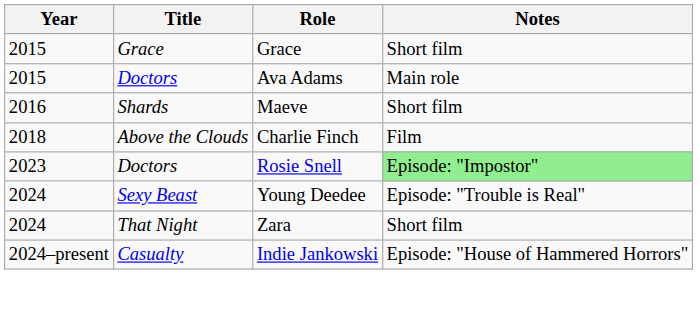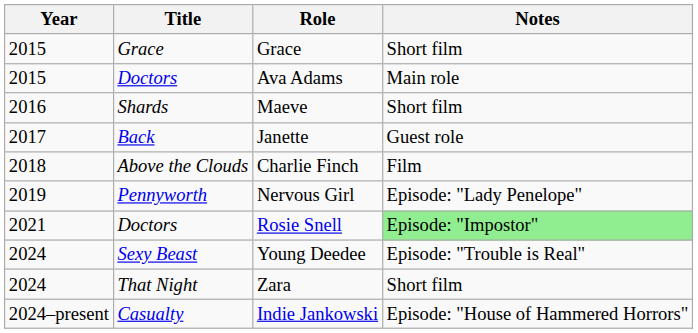 <table class="wikitable">
 <tr>
 <th>Year</th>
 <th>Title</th>
 <th>Role</th>
 <th>Notes</th>
 </tr>
 <tr>
 <td>2015</td>
 <td><em>Grace</em></td>
 <td>Grace</td>
 <td>Short film</td>
 </tr>
 <tr>
 <td>2015</td>
 <td><em><a href='#'>Doctors</a></em></td>
 <td>Ava Adams</td>
 <td>Main role</td>
 </tr>
 <tr>
 <td>2016</td>
 <td><em>Shards</em></td>
 <td>Maeve</td>
 <td>Short film</td>
 </tr>
 <tr>
+<td>2017</td>
+<td><em><a href='#'>Back</a></em></td>
+<td>Janette</td>
+<td>Guest role</td>
+</tr>
+<tr>
 <td>2018</td>
 <td><em>Above the Clouds</em></td>
 <td>Charlie Finch</td>
 <td>Film</td>
 </tr>
 <tr>
-<td>2023</td>
+<td>2019</td>
+<td><em><a href='#'>Pennyworth</a></em></td>
+<td>Nervous Girl</td>
+<td>Episode: "Lady Penelope"</td>
+</tr>
+<tr>
+<td>2021</td>
 <td><em>Doctors</em></td>
 <td><a href='#'>Rosie Snell</a></td>
 <td style="background: lightgreen;">Episode: "Impostor"</td>
 </tr>
 <tr>
 <td>2024</td>
 <td><em><a href='#'>Sexy Beast</a></em></td>
 <td>Young Deedee</td>
 <td>Episode: "Trouble is Real"</td>
 </tr>
 <tr>
 <td>2024</td>
 <td><em>That Night</em></td>
 <td>Zara</td>
 <td>Short film</td>
 </tr>
 <tr>
 <td>2024–present</td>
 <td><em><a href='#'>Casualty</a></em></td>
 <td><a href='#'>Indie Jankowski</a></td>
 <td>Episode: "House of Hammered Horrors"</td>
 </tr>
 </table>
